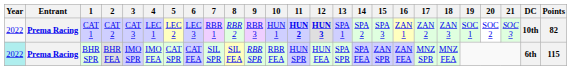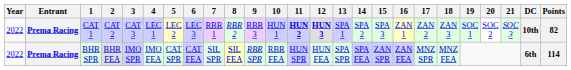 <table class="wikitable" style="text-align:center; font-size:85%">
 <tr>
 <th>Year</th>
 <th>Entrant</th>
 <th>1</th>
 <th>2</th>
 <th>3</th>
 <th>4</th>
 <th>5</th>
 <th>6</th>
 <th>7</th>
 <th>8</th>
 <th>9</th>
 <th>10</th>
 <th>11</th>
 <th>12</th>
 <th>13</th>
 <th>14</th>
 <th>15</th>
 <th>16</th>
 <th>17</th>
 <th>18</th>
 <th>19</th>
 <th>20</th>
 <th>21</th>
 <th>DC</th>
 <th>Points</th>
 </tr>
 <tr>
 <td><a href='#'>2022</a></td>
 <th nowrap><a href='#'>Prema Racing</a></th>
 <td style="background:#CFCFFF;"><a href='#'>CAT<br>1</a><br></td>
 <td style="background:#CFCFFF;"><a href='#'>CAT<br>2</a><br></td>
 <td style="background:#CFCFFF;"><a href='#'>CAT<br>3</a><br></td>
 <td style="background:#CFCFFF;"><a href='#'>LEC<br>1</a><br></td>
 <td style="background:#FFFFBF;"><a href='#'>LEC<br>2</a><br></td>
 <td style="background:#CFCFFF;"><a href='#'>LEC<br>3</a><br></td>
 <td style="background:#EFCFFF;"><a href='#'>RBR<br>1</a><br></td>
 <td style="background:#DFFFDF;"><em><a href='#'>RBR<br>2</a></em><br></td>
 <td style="background:#EFCFFF;"><a href='#'>RBR<br>3</a><br></td>
 <td style="background:#CFCFFF;"><a href='#'>HUN<br>1</a><br></td>
 <td style="background:#CFCFFF;"><strong><a href='#'>HUN<br>2</a><br></strong></td>
 <td style="background:#DFDFDF;"><strong><a href='#'>HUN<br>3</a></strong><br></td>
 <td style="background:#CFCFFF;"><a href='#'>SPA<br>1</a><br></td>
 <td style="background:#DFFFDF;"><a href='#'>SPA<br>2</a><br></td>
 <td style="background:#DFFFDF;"><a href='#'>SPA<br>3</a><br></td>
 <td style="background:#FFFFBF;"><a href='#'>ZAN<br>1</a><br></td>
 <td style="background:#DFFFDF;"><a href='#'>ZAN<br>2</a><br></td>
 <td style="background:#DFFFDF;"><a href='#'>ZAN<br>3</a><br></td>
 <td style="background:#DFFFDF;"><a href='#'>SOC<br>1</a><br></td>
 <td style="background:#FFFFFF;"><a href='#'>SOC<br>2</a><br></td>
 <td style="background:#DFFFDF;"><em><a href='#'>SOC<br>3</a></em><br></td>
 <th>10th</th>
 <th>82</th>
 </tr>
 <tr>
-<td style="background: paleturquoise;"><a href='#'>2022</a></td>
+<td><a href='#'>2022</a></td>
 <th nowrap><a href='#'>Prema Racing</a></th>
 <td style="background:#DFFFDF;"><a href='#'>BHR<br>SPR</a><br></td>
 <td style="background:#DFDFDF;"><a href='#'>BHR<br>FEA</a><br></td>
 <td style="background:#CFCFFF;"><a href='#'>IMO<br>SPR</a> <br></td>
 <td style="background:#DFFFDF;"><a href='#'>IMO<br>FEA</a> <br></td>
 <td style="background:#DFFFDF;"><a href='#'>CAT<br>SPR</a><br></td>
 <td style="background:#CFCFFF;"><a href='#'>CAT<br>FEA</a><br></td>
 <td style="background:#DFFFDF;"><a href='#'>SIL<br>SPR</a><br></td>
 <td style="background:#FFFFBF;"><a href='#'>SIL<br>FEA</a><br></td>
 <td style="background:#DFFFDF;"><em><a href='#'>RBR<br>SPR</a></em><br></td>
 <td style="background:#DFFFDF;"><a href='#'>RBR<br>FEA</a><br></td>
 <td style="background:#CFCFFF;"><a href='#'>HUN<br>SPR</a><br></td>
 <td style="background:#DFFFDF;"><a href='#'>HUN<br>FEA</a><br></td>
 <td style="background:#DFFFDF;"><a href='#'>SPA<br>SPR</a><br></td>
 <td style="background:#CFCFFF;"><a href='#'>SPA<br>FEA</a><br></td>
 <td style="background:#CFCFFF;"><a href='#'>ZAN<br>SPR</a><br></td>
 <td style="background:#CFCFFF;"><a href='#'>ZAN<br>FEA</a><br></td>
 <td style="background:#DFFFDF;"><a href='#'>MNZ<br>SPR</a><br></td>
 <td style="background:#DFFFDF;"><a href='#'>MNZ<br>FEA</a><br></td>
 <td colspan=3></td>
 <th style="background:#;">6th</th>
-<th style="background:#;">115</th>
+<th style="background:#;">114</th>
 </tr>
 </table>
